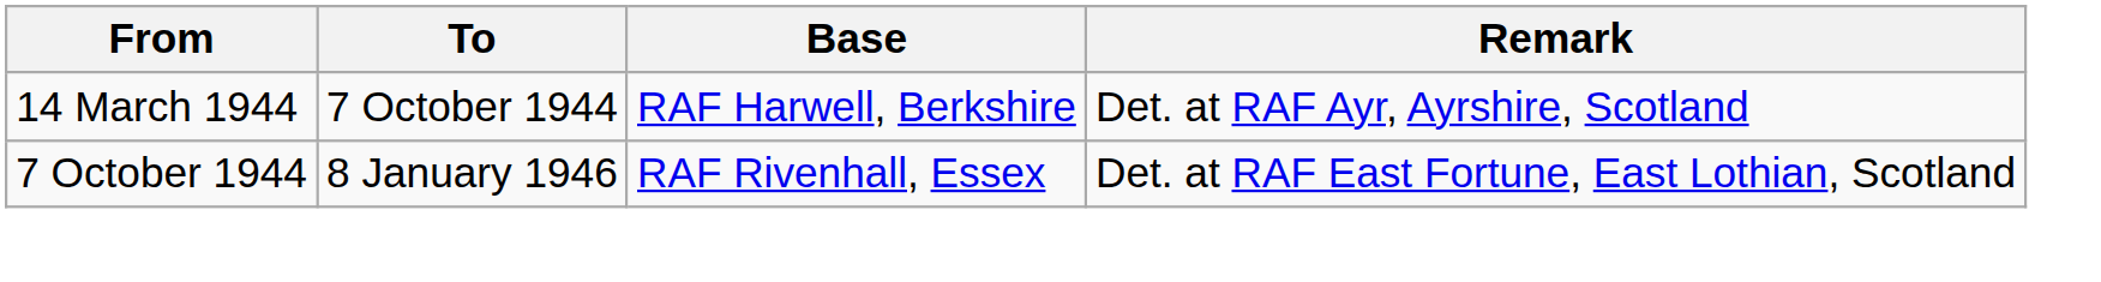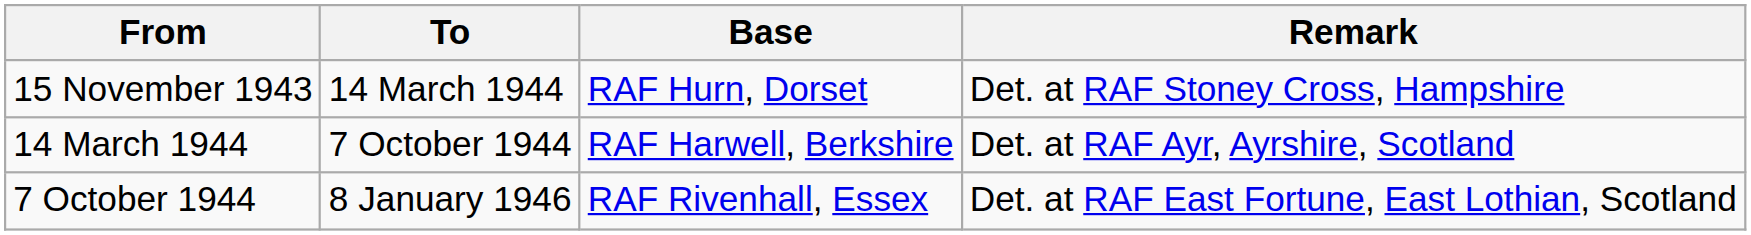 <table class="wikitable">
 <tr>
 <th>From</th>
 <th>To</th>
 <th>Base</th>
 <th>Remark</th>
+</tr>
+<tr>
+<td>15 November 1943</td>
+<td>14 March 1944</td>
+<td><a href='#'>RAF Hurn</a>, <a href='#'>Dorset</a></td>
+<td>Det. at <a href='#'>RAF Stoney Cross</a>, <a href='#'>Hampshire</a></td>
 </tr>
 <tr>
 <td>14 March 1944</td>
 <td>7 October 1944</td>
 <td><a href='#'>RAF Harwell</a>, <a href='#'>Berkshire</a></td>
 <td>Det. at <a href='#'>RAF Ayr</a>, <a href='#'>Ayrshire</a>, <a href='#'>Scotland</a></td>
 </tr>
 <tr>
 <td>7 October 1944</td>
 <td>8 January 1946</td>
 <td><a href='#'>RAF Rivenhall</a>, <a href='#'>Essex</a></td>
 <td>Det. at <a href='#'>RAF East Fortune</a>, <a href='#'>East Lothian</a>, Scotland</td>
 </tr>
 </table>
